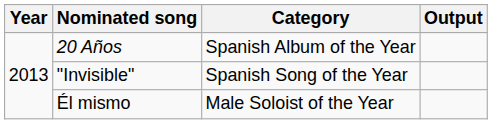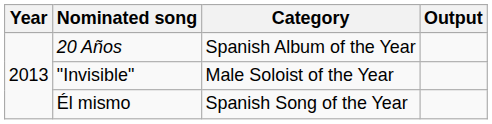 <table class="wikitable" style="font-size:100%;">
 <tr>
 <th>Year</th>
 <th>Nominated song</th>
 <th>Category</th>
 <th>Output</th>
 </tr>
 <tr>
 <td rowspan=3>2013</td>
 <td><em>20 Años</em></td>
 <td>Spanish Album of the Year</td>
 <td></td>
 </tr>
 <tr>
 <td>"Invisible"</td>
-<td>Spanish Song of the Year</td>
+<td>Male Soloist of the Year</td>
 <td></td>
 </tr>
 <tr>
 <td>Él mismo</td>
-<td>Male Soloist of the Year</td>
+<td>Spanish Song of the Year</td>
 <td></td>
 </tr>
 </table>
